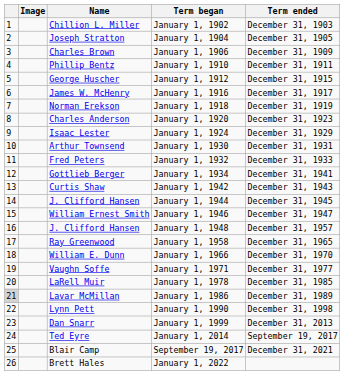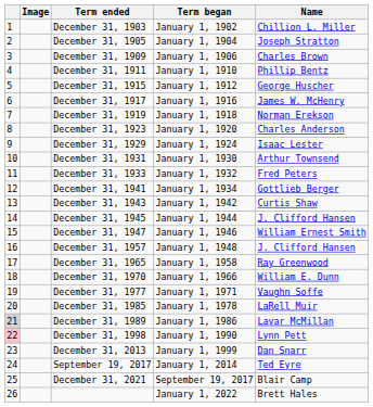 <table class="wikitable">
 <tr>
 <th></th>
 <th>Image</th>
+<th>Term ended</th>
+<th>Term began</th>
 <th>Name</th>
-<th>Term began</th>
-<th>Term ended</th>
 </tr>
 <tr>
 <td>1</td>
 <td></td>
+<td>December 31, 1903</td>
+<td>January 1, 1902</td>
 <td><a href='#'>Chillion L. Miller</a></td>
-<td>January 1, 1902</td>
-<td>December 31, 1903</td>
 </tr>
 <tr>
 <td>2</td>
 <td></td>
+<td>December 31, 1905</td>
+<td>January 1, 1904</td>
 <td><a href='#'>Joseph Stratton</a></td>
-<td>January 1, 1904</td>
-<td>December 31, 1905</td>
 </tr>
 <tr>
 <td>3</td>
 <td></td>
+<td>December 31, 1909</td>
+<td>January 1, 1906</td>
 <td><a href='#'>Charles Brown</a></td>
-<td>January 1, 1906</td>
-<td>December 31, 1909</td>
 </tr>
 <tr>
 <td>4</td>
 <td></td>
+<td>December 31, 1911</td>
+<td>January 1, 1910</td>
 <td><a href='#'>Phillip Bentz</a></td>
-<td>January 1, 1910</td>
-<td>December 31, 1911</td>
 </tr>
 <tr>
 <td>5</td>
 <td></td>
+<td>December 31, 1915</td>
+<td>January 1, 1912</td>
 <td><a href='#'>George Huscher</a></td>
-<td>January 1, 1912</td>
-<td>December 31, 1915</td>
 </tr>
 <tr>
 <td>6</td>
 <td></td>
+<td>December 31, 1917</td>
+<td>January 1, 1916</td>
 <td><a href='#'>James W. McHenry</a></td>
-<td>January 1, 1916</td>
-<td>December 31, 1917</td>
 </tr>
 <tr>
 <td>7</td>
 <td></td>
+<td>December 31, 1919</td>
+<td>January 1, 1918</td>
 <td><a href='#'>Norman Erekson</a></td>
-<td>January 1, 1918</td>
-<td>December 31, 1919</td>
 </tr>
 <tr>
 <td>8</td>
 <td></td>
+<td>December 31, 1923</td>
+<td>January 1, 1920</td>
 <td><a href='#'>Charles Anderson</a></td>
-<td>January 1, 1920</td>
-<td>December 31, 1923</td>
 </tr>
 <tr>
 <td>9</td>
 <td></td>
+<td>December 31, 1929</td>
+<td>January 1, 1924</td>
 <td><a href='#'>Isaac Lester</a></td>
-<td>January 1, 1924</td>
-<td>December 31, 1929</td>
 </tr>
 <tr>
 <td>10</td>
 <td></td>
+<td>December 31, 1931</td>
+<td>January 1, 1930</td>
 <td><a href='#'>Arthur Townsend</a></td>
-<td>January 1, 1930</td>
-<td>December 31, 1931</td>
 </tr>
 <tr>
 <td>11</td>
 <td></td>
+<td>December 31, 1933</td>
+<td>January 1, 1932</td>
 <td><a href='#'>Fred Peters</a></td>
-<td>January 1, 1932</td>
-<td>December 31, 1933</td>
 </tr>
 <tr>
 <td>12</td>
 <td></td>
+<td>December 31, 1941</td>
+<td>January 1, 1934</td>
 <td><a href='#'>Gottlieb Berger</a></td>
-<td>January 1, 1934</td>
-<td>December 31, 1941</td>
 </tr>
 <tr>
 <td>13</td>
 <td></td>
+<td>December 31, 1943</td>
+<td>January 1, 1942</td>
 <td><a href='#'>Curtis Shaw</a></td>
-<td>January 1, 1942</td>
-<td>December 31, 1943</td>
 </tr>
 <tr>
 <td>14</td>
 <td></td>
+<td>December 31, 1945</td>
+<td>January 1, 1944</td>
 <td><a href='#'>J. Clifford Hansen</a></td>
-<td>January 1, 1944</td>
-<td>December 31, 1945</td>
 </tr>
 <tr>
 <td>15</td>
 <td></td>
+<td>December 31, 1947</td>
+<td>January 1, 1946</td>
 <td><a href='#'>William Ernest Smith</a></td>
-<td>January 1, 1946</td>
-<td>December 31, 1947</td>
 </tr>
 <tr>
 <td>16</td>
 <td></td>
+<td>December 31, 1957</td>
+<td>January 1, 1948</td>
 <td><a href='#'>J. Clifford Hansen</a></td>
-<td>January 1, 1948</td>
-<td>December 31, 1957</td>
 </tr>
 <tr>
 <td>17</td>
 <td></td>
+<td>December 31, 1965</td>
+<td>January 1, 1958</td>
 <td><a href='#'>Ray Greenwood</a></td>
-<td>January 1, 1958</td>
-<td>December 31, 1965</td>
 </tr>
 <tr>
 <td>18</td>
 <td></td>
+<td>December 31, 1970</td>
+<td>January 1, 1966</td>
 <td><a href='#'>William E. Dunn</a></td>
-<td>January 1, 1966</td>
-<td>December 31, 1970</td>
 </tr>
 <tr>
 <td>19</td>
 <td></td>
+<td>December 31, 1977</td>
+<td>January 1, 1971</td>
 <td><a href='#'>Vaughn Soffe</a></td>
-<td>January 1, 1971</td>
-<td>December 31, 1977</td>
 </tr>
 <tr>
 <td>20</td>
 <td></td>
+<td>December 31, 1985</td>
+<td>January 1, 1978</td>
 <td><a href='#'>LaRell Muir</a></td>
-<td>January 1, 1978</td>
-<td>December 31, 1985</td>
 </tr>
 <tr>
 <td style="background: lightgrey;">21</td>
 <td></td>
+<td>December 31, 1989</td>
+<td>January 1, 1986</td>
 <td><a href='#'>Lavar McMillan</a></td>
-<td>January 1, 1986</td>
-<td>December 31, 1989</td>
 </tr>
 <tr>
-<td>22</td>
+<td style="background: pink;">22</td>
 <td></td>
+<td>December 31, 1998</td>
+<td>January 1, 1990</td>
 <td><a href='#'>Lynn Pett</a></td>
-<td>January 1, 1990</td>
-<td>December 31, 1998</td>
 </tr>
 <tr>
 <td>23</td>
 <td></td>
+<td>December 31, 2013</td>
+<td>January 1, 1999</td>
 <td><a href='#'>Dan Snarr</a></td>
-<td>January 1, 1999</td>
-<td>December 31, 2013</td>
 </tr>
 <tr>
 <td>24</td>
 <td></td>
+<td>September 19, 2017</td>
+<td>January 1, 2014</td>
 <td><a href='#'>Ted Eyre</a></td>
-<td>January 1, 2014</td>
-<td>September 19, 2017</td>
 </tr>
 <tr>
 <td>25</td>
 <td></td>
+<td>December 31, 2021</td>
+<td>September 19, 2017</td>
 <td>Blair Camp</td>
-<td>September 19, 2017</td>
-<td>December 31, 2021</td>
 </tr>
 <tr>
 <td>26</td>
 <td></td>
+<td></td>
+<td>January 1, 2022</td>
 <td>Brett Hales</td>
-<td>January 1, 2022</td>
-<td></td>
 </tr>
 </table>
